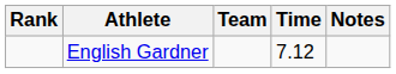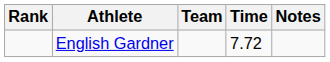 <table class="wikitable sortable">
 <tr>
 <th>Rank</th>
 <th>Athlete</th>
 <th>Team</th>
 <th>Time</th>
 <th>Notes</th>
 </tr>
 <tr>
 <td align=center></td>
 <td><a href='#'>English Gardner</a></td>
 <td></td>
-<td>7.12</td>
+<td>7.72</td>
 <td></td>
 </tr>
 </table>
